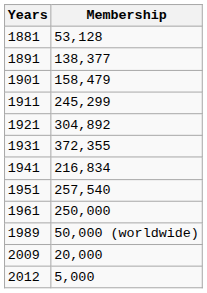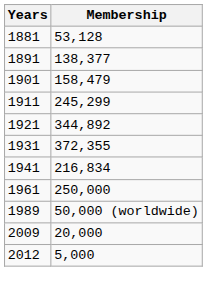 <table class="wikitable">
 <tr>
 <th>Years</th>
 <th>Membership</th>
 </tr>
 <tr>
 <td>1881</td>
 <td>53,128</td>
 </tr>
 <tr>
 <td>1891</td>
 <td>138,377</td>
 </tr>
 <tr>
 <td>1901</td>
 <td>158,479</td>
 </tr>
 <tr>
 <td>1911</td>
 <td>245,299</td>
 </tr>
 <tr>
 <td>1921</td>
-<td>304,892</td>
+<td>344,892</td>
 </tr>
 <tr>
 <td>1931</td>
 <td>372,355</td>
 </tr>
 <tr>
 <td>1941</td>
 <td>216,834</td>
-</tr>
-<tr>
-<td>1951</td>
-<td>257,540</td>
 </tr>
 <tr>
 <td>1961</td>
 <td>250,000</td>
 </tr>
 <tr>
 <td>1989</td>
 <td>50,000 (worldwide)</td>
 </tr>
 <tr>
 <td>2009</td>
 <td>20,000</td>
 </tr>
 <tr>
 <td>2012</td>
 <td>5,000</td>
 </tr>
 </table>
